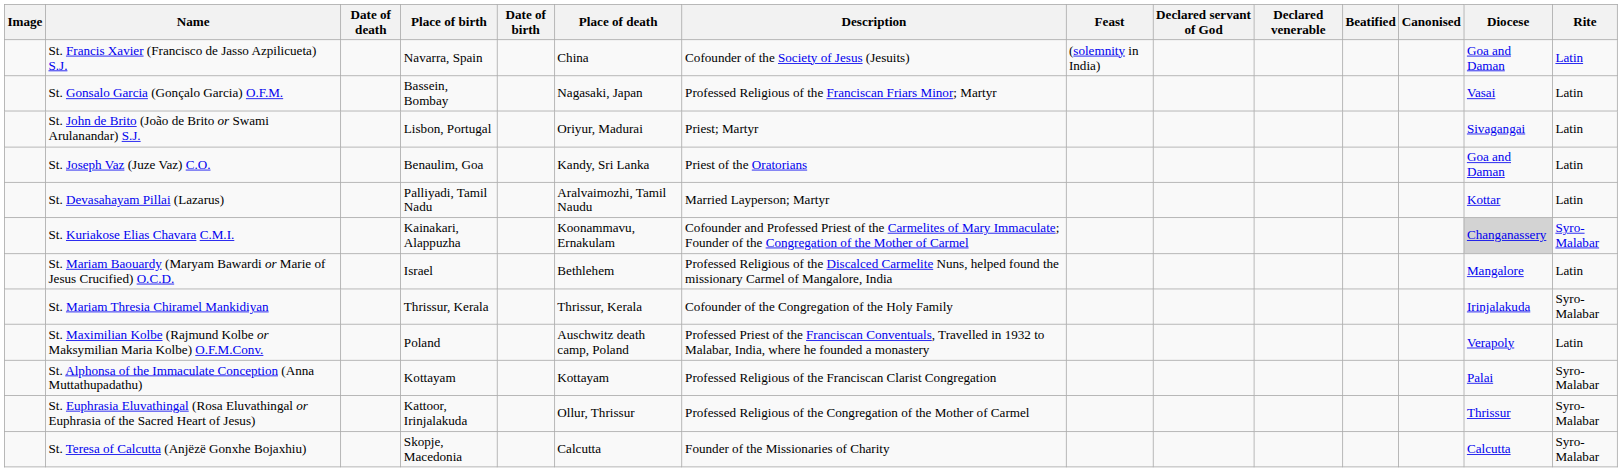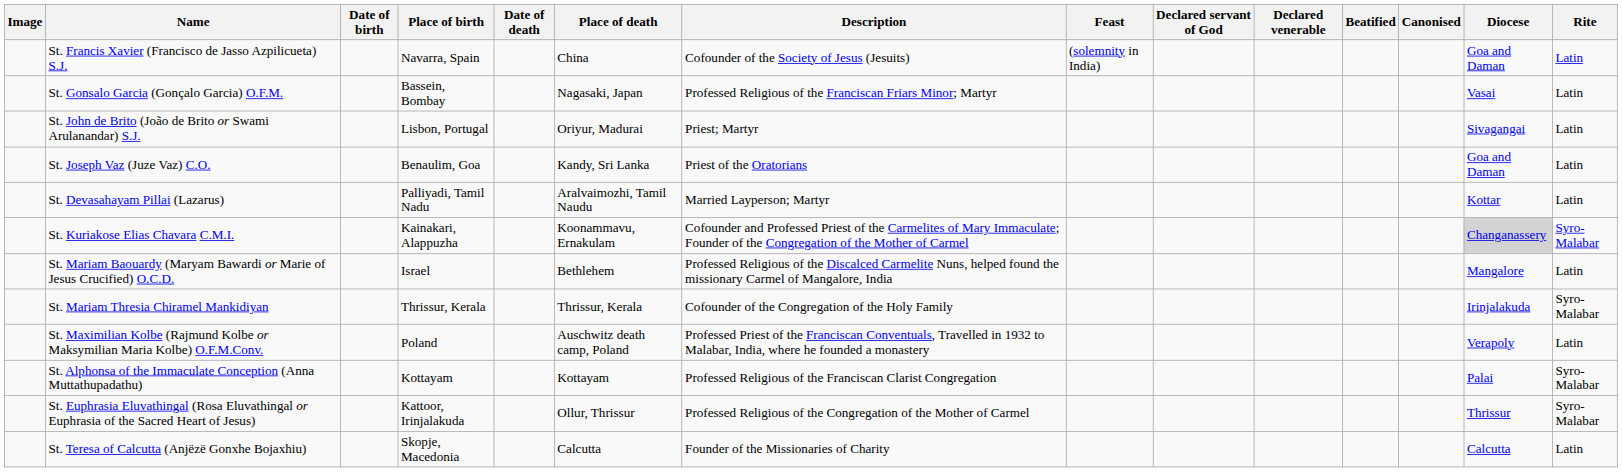 <table class="wikitable sortable">
 <tr>
 <th>Image</th>
 <th>Name</th>
+<th>Date of birth</th>
+<th>Place of birth</th>
 <th>Date of death</th>
-<th>Place of birth</th>
-<th>Date of birth</th>
 <th>Place of death</th>
 <th>Description</th>
 <th>Feast</th>
 <th>Declared servant of God</th>
 <th>Declared venerable</th>
 <th>Beatified</th>
 <th>Canonised</th>
 <th>Diocese</th>
 <th>Rite</th>
 </tr>
 <tr>
 <td></td>
 <td>St. <a href='#'>Francis Xavier</a> (Francisco de Jasso Azpilicueta) <a href='#'>S.J.</a></td>
 <td></td>
 <td>Navarra, Spain</td>
 <td></td>
 <td>China</td>
 <td>Cofounder of the <a href='#'>Society of Jesus</a> (Jesuits)</td>
 <td> (<a href='#'>solemnity</a> in India)</td>
 <td></td>
 <td></td>
 <td></td>
 <td></td>
 <td><a href='#'>Goa and Daman</a></td>
 <td><a href='#'>Latin</a></td>
 </tr>
 <tr>
 <td></td>
 <td>St. <a href='#'>Gonsalo Garcia</a> (Gonçalo Garcia) <a href='#'>O.F.M.</a></td>
 <td></td>
 <td>Bassein, Bombay</td>
 <td></td>
 <td>Nagasaki, Japan</td>
 <td>Professed Religious of the <a href='#'>Franciscan Friars Minor</a>; Martyr</td>
 <td></td>
 <td></td>
 <td></td>
 <td></td>
 <td></td>
 <td><a href='#'>Vasai</a></td>
 <td>Latin</td>
 </tr>
 <tr>
 <td></td>
 <td>St. <a href='#'>John de Brito</a> (João de Brito <em>or</em> Swami Arulanandar)  <a href='#'>S.J.</a></td>
 <td></td>
 <td>Lisbon, Portugal</td>
 <td></td>
 <td>Oriyur, Madurai</td>
 <td>Priest; Martyr</td>
 <td></td>
 <td></td>
 <td></td>
 <td></td>
 <td></td>
 <td><a href='#'>Sivagangai</a></td>
 <td>Latin</td>
 </tr>
 <tr>
 <td></td>
 <td>St. <a href='#'>Joseph Vaz</a> (Juze Vaz) <a href='#'>C.O.</a></td>
 <td></td>
 <td>Benaulim, Goa</td>
 <td></td>
 <td>Kandy, Sri Lanka</td>
 <td>Priest of the <a href='#'>Oratorians</a></td>
 <td></td>
 <td></td>
 <td></td>
 <td></td>
 <td></td>
 <td><a href='#'>Goa and Daman</a></td>
 <td>Latin</td>
 </tr>
 <tr>
 <td></td>
 <td>St. <a href='#'>Devasahayam Pillai</a> (Lazarus)</td>
 <td></td>
 <td>Palliyadi, Tamil Nadu</td>
 <td></td>
 <td>Aralvaimozhi, Tamil Naudu</td>
 <td>Married Layperson; Martyr</td>
 <td></td>
 <td></td>
 <td></td>
 <td></td>
 <td></td>
 <td><a href='#'>Kottar</a></td>
 <td>Latin</td>
 </tr>
 <tr>
 <td></td>
 <td>St. <a href='#'>Kuriakose Elias Chavara</a> <a href='#'>C.M.I.</a></td>
 <td></td>
 <td>Kainakari, Alappuzha</td>
 <td></td>
 <td>Koonammavu, Ernakulam</td>
 <td>Cofounder and Professed Priest of the <a href='#'>Carmelites of Mary Immaculate</a>; Founder of the <a href='#'>Congregation of the Mother of Carmel</a></td>
 <td></td>
 <td></td>
 <td></td>
 <td></td>
 <td></td>
 <td style="background: lightgrey;"><a href='#'>Changanassery</a></td>
 <td><a href='#'>Syro-Malabar</a></td>
 </tr>
 <tr>
 <td></td>
 <td>St. <a href='#'>Mariam Baouardy</a> (Maryam Bawardi <em>or</em> Marie of Jesus Crucified) <a href='#'>O.C.D.</a></td>
 <td></td>
 <td>Israel</td>
 <td></td>
 <td>Bethlehem</td>
 <td>Professed Religious of the <a href='#'>Discalced Carmelite</a> Nuns, helped found the missionary Carmel of Mangalore, India</td>
 <td></td>
 <td></td>
 <td></td>
 <td></td>
 <td></td>
 <td><a href='#'>Mangalore</a></td>
 <td>Latin</td>
 </tr>
 <tr>
 <td></td>
 <td>St. <a href='#'>Mariam Thresia Chiramel Mankidiyan</a></td>
 <td></td>
 <td>Thrissur, Kerala</td>
 <td></td>
 <td>Thrissur, Kerala</td>
 <td>Cofounder of the Congregation of the Holy Family</td>
 <td></td>
 <td></td>
 <td></td>
 <td></td>
 <td></td>
 <td><a href='#'>Irinjalakuda</a></td>
 <td>Syro-Malabar</td>
 </tr>
 <tr>
 <td></td>
 <td>St. <a href='#'>Maximilian Kolbe</a> (Rajmund Kolbe <em>or</em> Maksymilian Maria Kolbe) <a href='#'>O.F.M.Conv.</a></td>
 <td></td>
 <td>Poland</td>
 <td></td>
 <td>Auschwitz death camp, Poland</td>
 <td>Professed Priest of the <a href='#'>Franciscan Conventuals</a>, Travelled in 1932 to Malabar, India, where he founded a monastery</td>
 <td></td>
 <td></td>
 <td></td>
 <td></td>
 <td></td>
 <td><a href='#'>Verapoly</a></td>
 <td>Latin</td>
 </tr>
 <tr>
 <td></td>
 <td>St. <a href='#'>Alphonsa of the Immaculate Conception</a> (Anna Muttathupadathu)</td>
 <td></td>
 <td>Kottayam</td>
 <td></td>
 <td>Kottayam</td>
 <td>Professed Religious of the Franciscan Clarist Congregation</td>
 <td></td>
 <td></td>
 <td></td>
 <td></td>
 <td></td>
 <td><a href='#'>Palai</a></td>
 <td>Syro-Malabar</td>
 </tr>
 <tr>
 <td></td>
 <td>St. <a href='#'>Euphrasia Eluvathingal</a> (Rosa Eluvathingal <em>or</em> Euphrasia of the Sacred Heart of Jesus)</td>
 <td></td>
 <td>Kattoor, Irinjalakuda</td>
 <td></td>
 <td>Ollur, Thrissur</td>
 <td>Professed Religious of the Congregation of the Mother of Carmel</td>
 <td></td>
 <td></td>
 <td></td>
 <td></td>
 <td></td>
 <td><a href='#'>Thrissur</a></td>
 <td>Syro-Malabar</td>
 </tr>
 <tr>
 <td></td>
 <td>St. <a href='#'>Teresa of Calcutta</a> (Anjëzë Gonxhe Bojaxhiu)</td>
 <td></td>
 <td>Skopje, Macedonia</td>
 <td></td>
 <td>Calcutta</td>
 <td>Founder of the Missionaries of Charity</td>
 <td></td>
 <td></td>
 <td></td>
 <td></td>
 <td></td>
 <td><a href='#'>Calcutta</a></td>
-<td>Syro-Malabar</td>
+<td>Latin</td>
 </tr>
 </table>
